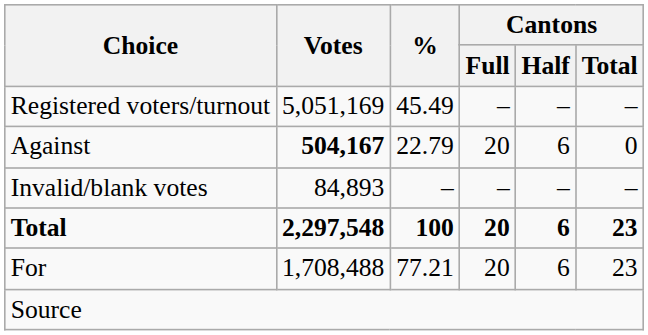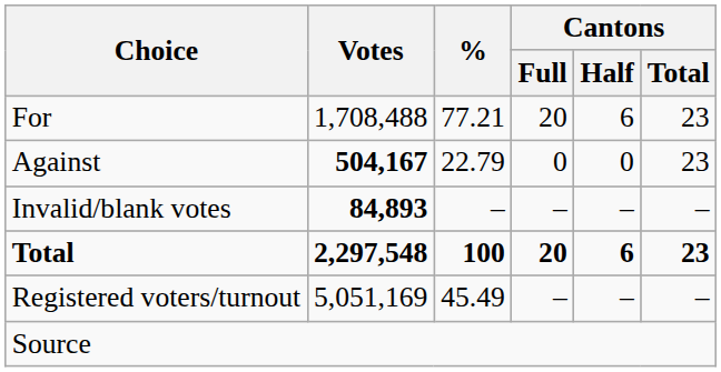 <table class=wikitable style=text-align:right>
 <tr>
 <th rowspan=2>Choice</th>
 <th rowspan=2>Votes</th>
 <th rowspan=2>%</th>
 <th colspan=3>Cantons</th>
 </tr>
 <tr>
 <th>Full</th>
 <th>Half</th>
 <th>Total</th>
 </tr>
 <tr>
-<td align=left>Registered voters/turnout</td>
-<td>5,051,169</td>
-<td>45.49</td>
-<td>–</td>
-<td>–</td>
-<td>–</td>
+<td align=left>For</td>
+<td>1,708,488</td>
+<td>77.21</td>
+<td>20</td>
+<td>6</td>
+<td>23</td>
 </tr>
 <tr>
 <td align=left>Against</td>
 <td><strong>504,167</strong></td>
 <td>22.79</td>
-<td>20</td>
-<td>6</td>
 <td>0</td>
+<td>0</td>
+<td>23</td>
 </tr>
 <tr>
 <td align=left>Invalid/blank votes</td>
-<td>84,893</td>
+<td><strong>84,893</strong></td>
 <td>–</td>
 <td>–</td>
 <td>–</td>
 <td>–</td>
 </tr>
 <tr>
 <td align=left><strong>Total</strong></td>
 <td><strong>2,297,548</strong></td>
 <td><strong>100</strong></td>
 <td><strong>20</strong></td>
 <td><strong>6</strong></td>
 <td><strong>23</strong></td>
 </tr>
 <tr>
-<td align=left>For</td>
-<td>1,708,488</td>
-<td>77.21</td>
-<td>20</td>
-<td>6</td>
-<td>23</td>
+<td align=left>Registered voters/turnout</td>
+<td>5,051,169</td>
+<td>45.49</td>
+<td>–</td>
+<td>–</td>
+<td>–</td>
 </tr>
 <tr>
 <td style="text-align:left;" colspan="6">Source</td>
 </tr>
 </table>
